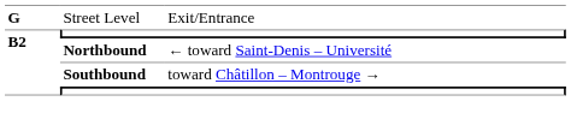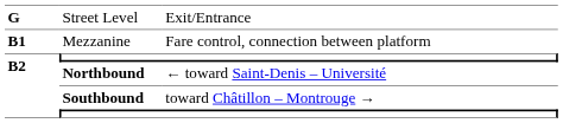 <table border=0 cellspacing=0 cellpadding=3>
 <tr>
 <td style="border-top:solid 1px gray;" width=50 valign=top><strong>G</strong></td>
 <td style="border-top:solid 1px gray;" width=100 valign=top>Street Level</td>
 <td style="border-top:solid 1px gray;" width=400 valign=top>Exit/Entrance</td>
+</tr>
+<tr>
+<td style="border-top:solid 1px gray;" width=50 valign=top><strong>B1</strong></td>
+<td style="border-top:solid 1px gray;" width=100 valign=top>Mezzanine</td>
+<td style="border-top:solid 1px gray;" width=400 valign=top>Fare control, connection between platform</td>
 </tr>
 <tr>
 <td style="border-top:solid 1px gray;border-bottom:solid 1px gray;" width=50 rowspan=4 valign=top><strong>B2</strong></td>
 <td style="border-top:solid 1px gray;border-right:solid 2px black;border-left:solid 2px black;border-bottom:solid 2px black;text-align:center;" colspan=2></td>
 </tr>
 <tr>
 <td style="border-bottom:solid 1px gray;" width=100><strong>Northbound</strong></td>
 <td style="border-bottom:solid 1px gray;" width=390>←   toward <a href='#'>Saint-Denis – Université</a> </td>
 </tr>
 <tr>
 <td><strong>Southbound</strong></td>
 <td>    toward <a href='#'>Châtillon – Montrouge</a>  →</td>
 </tr>
 <tr>
 <td style="border-top:solid 2px black;border-right:solid 2px black;border-left:solid 2px black;border-bottom:solid 1px gray;text-align:center;" colspan=2></td>
 </tr>
 </table>
